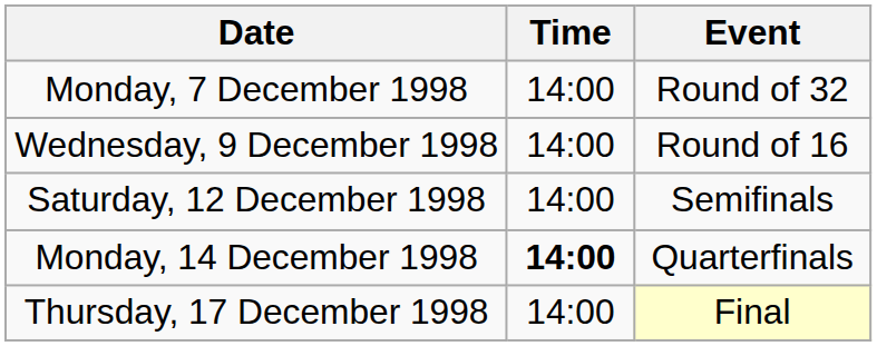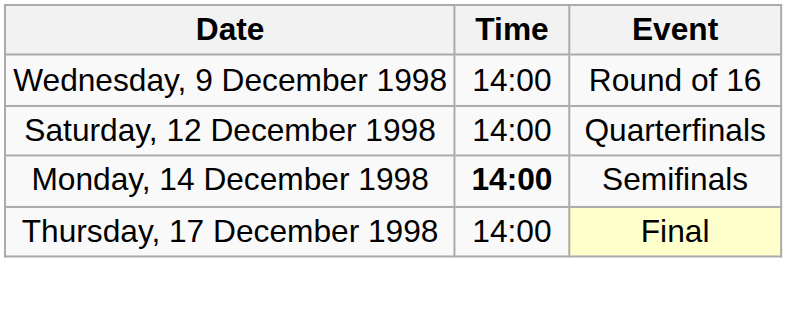 <table class = "wikitable" style="text-align:center;">
 <tr>
 <th width=220>Date</th>
 <th width=50>Time</th>
 <th width=100>Event</th>
-</tr>
-<tr>
-<td>Monday, 7 December 1998</td>
-<td>14:00</td>
-<td>Round of 32</td>
 </tr>
 <tr>
 <td>Wednesday, 9 December 1998</td>
 <td>14:00</td>
 <td>Round of 16</td>
 </tr>
 <tr>
 <td>Saturday, 12 December 1998</td>
 <td>14:00</td>
-<td>Semifinals</td>
+<td>Quarterfinals</td>
 </tr>
 <tr>
 <td>Monday, 14 December 1998</td>
 <td><strong>14:00</strong></td>
-<td>Quarterfinals</td>
+<td>Semifinals</td>
 </tr>
 <tr>
 <td>Thursday, 17 December 1998</td>
 <td>14:00</td>
 <td bgcolor=ffffcc>Final</td>
 </tr>
 </table>
